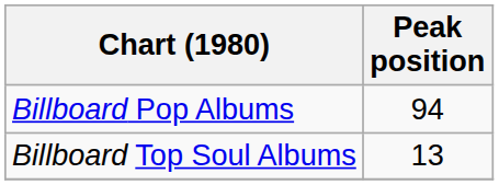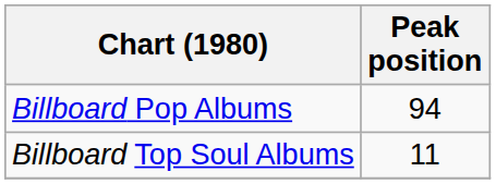 <table class="wikitable">
 <tr>
 <th>Chart (1980)</th>
 <th>Peak<br>position</th>
 </tr>
 <tr>
 <td><a href='#'><em>Billboard</em> Pop Albums</a></td>
 <td align=center>94</td>
 </tr>
 <tr>
 <td><em>Billboard</em> <a href='#'>Top Soul Albums</a></td>
-<td align=center>13</td>
+<td align=center>11</td>
 </tr>
 <tr>
 </tr>
 </table>
